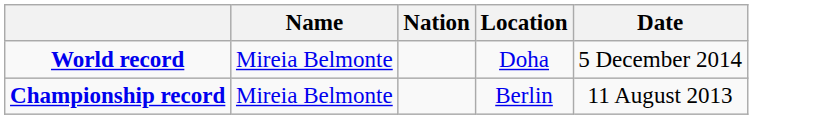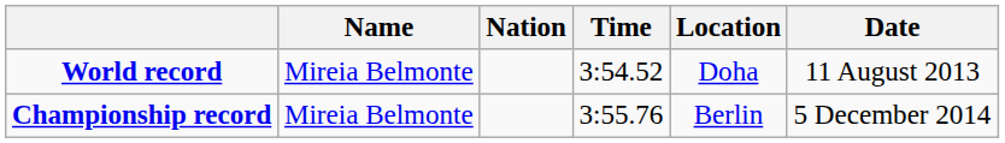 <table class=wikitable style=text-align:center>
 <tr>
 <th></th>
 <th>Name</th>
 <th>Nation</th>
+<th>Time</th>
 <th>Location</th>
 <th>Date</th>
 </tr>
 <tr>
 <td><strong><a href='#'>World record</a></strong></td>
 <td align=left><a href='#'>Mireia Belmonte</a></td>
 <td align=left></td>
+<td align=left>3:54.52</td>
 <td><a href='#'>Doha</a></td>
-<td>5 December 2014</td>
+<td>11 August 2013</td>
 </tr>
 <tr>
 <td><strong><a href='#'>Championship record</a></strong></td>
 <td align=left><a href='#'>Mireia Belmonte</a></td>
 <td align=left></td>
+<td align=left>3:55.76</td>
 <td><a href='#'>Berlin</a></td>
-<td>11 August 2013</td>
+<td>5 December 2014</td>
 </tr>
 </table>
